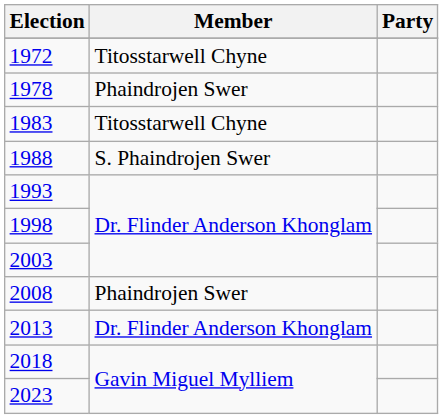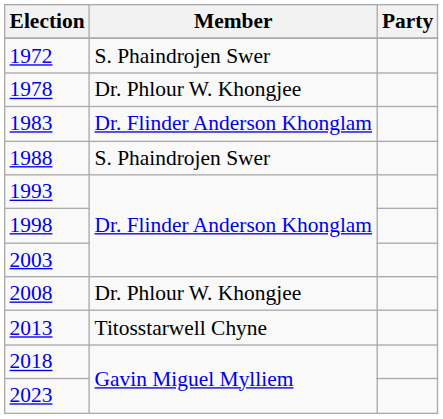 <table class="wikitable sortable">
 <tr>
 <th>Election</th>
 <th>Member</th>
 <th colspan=2>Party</th>
 </tr>
 <tr>
 </tr>
 <tr>
 <td><a href='#'>1972</a></td>
-<td>Titosstarwell Chyne</td>
+<td>S. Phaindrojen Swer</td>
 <td></td>
 </tr>
 <tr>
 <td><a href='#'>1978</a></td>
-<td>Phaindrojen Swer</td>
+<td>Dr. Phlour W. Khongjee</td>
 </tr>
 <tr>
 <td><a href='#'>1983</a></td>
-<td>Titosstarwell Chyne</td>
+<td><a href='#'>Dr. Flinder Anderson Khonglam</a></td>
 <td></td>
 </tr>
 <tr>
 <td><a href='#'>1988</a></td>
 <td>S. Phaindrojen Swer</td>
 <td></td>
 </tr>
 <tr>
 <td><a href='#'>1993</a></td>
 <td rowspan=3><a href='#'>Dr. Flinder Anderson Khonglam</a></td>
 <td></td>
 </tr>
 <tr>
 <td><a href='#'>1998</a></td>
 </tr>
 <tr>
 <td><a href='#'>2003</a></td>
 <td></td>
 </tr>
 <tr>
 <td><a href='#'>2008</a></td>
-<td>Phaindrojen Swer</td>
+<td>Dr. Phlour W. Khongjee</td>
 <td></td>
 </tr>
 <tr>
 <td><a href='#'>2013</a></td>
-<td><a href='#'>Dr. Flinder Anderson Khonglam</a></td>
+<td>Titosstarwell Chyne</td>
 <td></td>
 </tr>
 <tr>
 <td><a href='#'>2018</a></td>
 <td rowspan=2><a href='#'>Gavin Miguel Mylliem</a></td>
 <td></td>
 </tr>
 <tr>
 <td><a href='#'>2023</a></td>
 </tr>
 </table>
